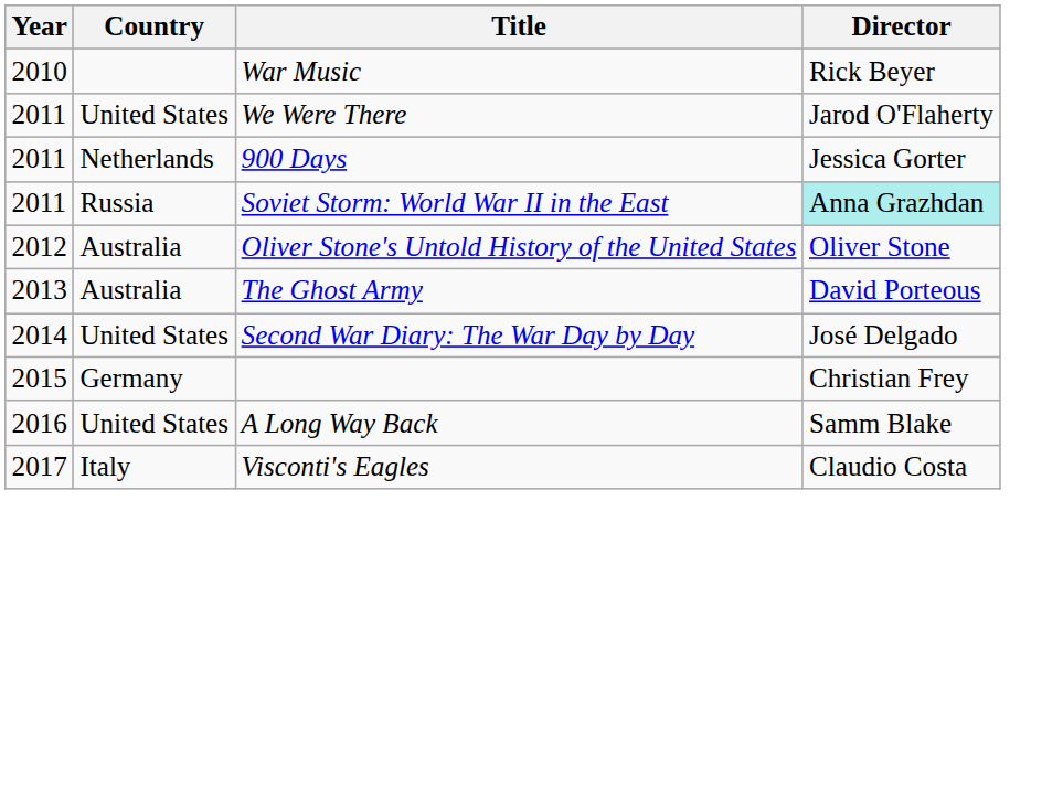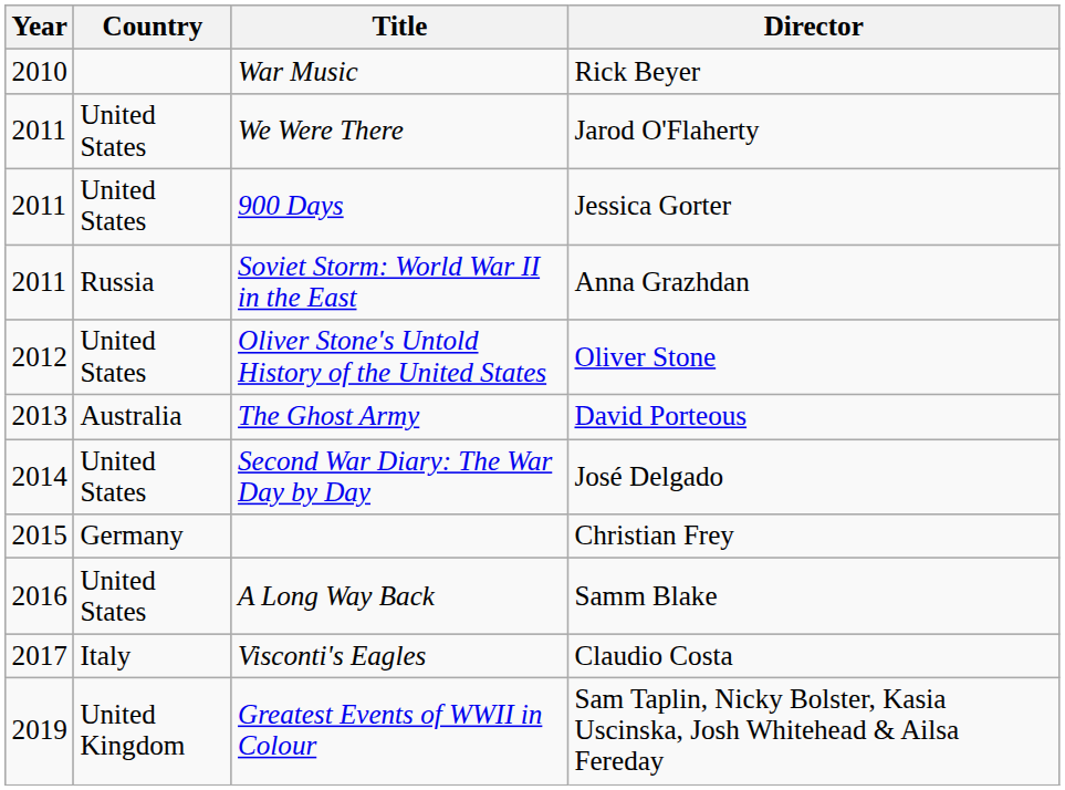 <table class="wikitable">
 <tr>
 <th>Year</th>
 <th>Country</th>
 <th>Title</th>
 <th>Director</th>
 </tr>
 <tr>
 <td>2010</td>
 <td></td>
 <td><em>War Music</em></td>
 <td>Rick Beyer</td>
 </tr>
 <tr>
 <td>2011</td>
 <td>United States</td>
 <td><em>We Were There</em></td>
 <td>Jarod O'Flaherty</td>
 </tr>
 <tr>
 <td>2011</td>
-<td>Netherlands</td>
+<td>United States</td>
 <td><em><a href='#'>900 Days</a></em></td>
 <td>Jessica Gorter</td>
 </tr>
 <tr>
 <td>2011</td>
 <td>Russia</td>
 <td><em><a href='#'>Soviet Storm: World War II in the East</a></em></td>
-<td style="background: paleturquoise;">Anna Grazhdan</td>
+<td>Anna Grazhdan</td>
 </tr>
 <tr>
 <td>2012</td>
-<td>Australia</td>
+<td>United States</td>
 <td><em><a href='#'>Oliver Stone's Untold History of the United States</a></em></td>
 <td><a href='#'>Oliver Stone</a></td>
 </tr>
 <tr>
 <td>2013</td>
 <td>Australia</td>
 <td><em><a href='#'>The Ghost Army</a></em></td>
 <td><a href='#'>David Porteous</a></td>
 </tr>
 <tr>
 <td>2014</td>
 <td>United States</td>
 <td><em><a href='#'>Second War Diary: The War Day by Day</a></em></td>
 <td>José Delgado</td>
 </tr>
 <tr>
 <td>2015</td>
 <td>Germany</td>
 <td><em></em></td>
 <td>Christian Frey</td>
 </tr>
 <tr>
 <td>2016</td>
 <td>United States</td>
 <td><em>A Long Way Back</em></td>
 <td>Samm Blake</td>
 </tr>
 <tr>
 <td>2017</td>
 <td>Italy</td>
 <td><em>Visconti's Eagles</em></td>
 <td>Claudio Costa</td>
 </tr>
+<tr>
+<td>2019</td>
+<td>United Kingdom</td>
+<td><em><a href='#'>Greatest Events of WWII in Colour</a></em></td>
+<td>Sam Taplin, Nicky Bolster, Kasia Uscinska, Josh Whitehead & Ailsa Fereday</td>
+</tr>
 </table>
